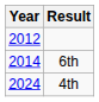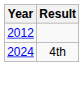 <table class="wikitable" style="text-align:center">
 <tr>
 <th>Year</th>
 <th>Result</th>
 </tr>
 <tr>
 <td><a href='#'>2012</a></td>
 <td></td>
 </tr>
 <tr>
-<td><a href='#'>2014</a></td>
-<td>6th</td>
-</tr>
-<tr>
 <td><a href='#'>2024</a></td>
 <td>4th</td>
 </tr>
 </table>
